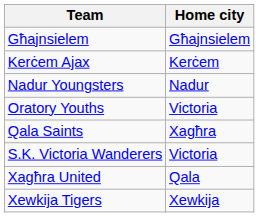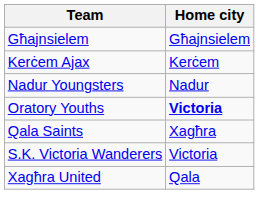 <table class="wikitable sortable">
 <tr>
 <th>Team</th>
 <th>Home city</th>
 </tr>
 <tr>
 <td><a href='#'>Għajnsielem</a></td>
 <td><a href='#'>Għajnsielem</a></td>
 </tr>
 <tr>
 <td><a href='#'>Kerċem Ajax</a></td>
 <td><a href='#'>Kerċem</a></td>
 </tr>
 <tr>
 <td><a href='#'>Nadur Youngsters</a></td>
 <td><a href='#'>Nadur</a></td>
 </tr>
 <tr>
 <td><a href='#'>Oratory Youths</a></td>
-<td><a href='#'>Victoria</a></td>
+<td><strong><a href='#'>Victoria</a></strong></td>
 </tr>
 <tr>
 <td><a href='#'>Qala Saints</a></td>
 <td><a href='#'>Xagħra</a></td>
 </tr>
 <tr>
 <td><a href='#'>S.K. Victoria Wanderers</a></td>
 <td><a href='#'>Victoria</a></td>
 </tr>
 <tr>
 <td><a href='#'>Xagħra United</a></td>
 <td><a href='#'>Qala</a></td>
 </tr>
-<tr>
-<td><a href='#'>Xewkija Tigers</a></td>
-<td><a href='#'>Xewkija</a></td>
-</tr>
 </table>
